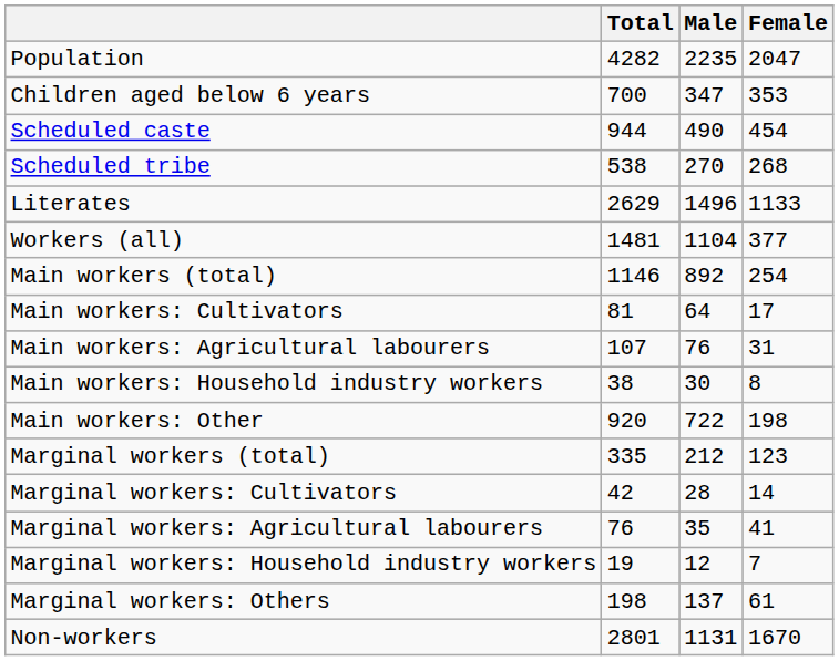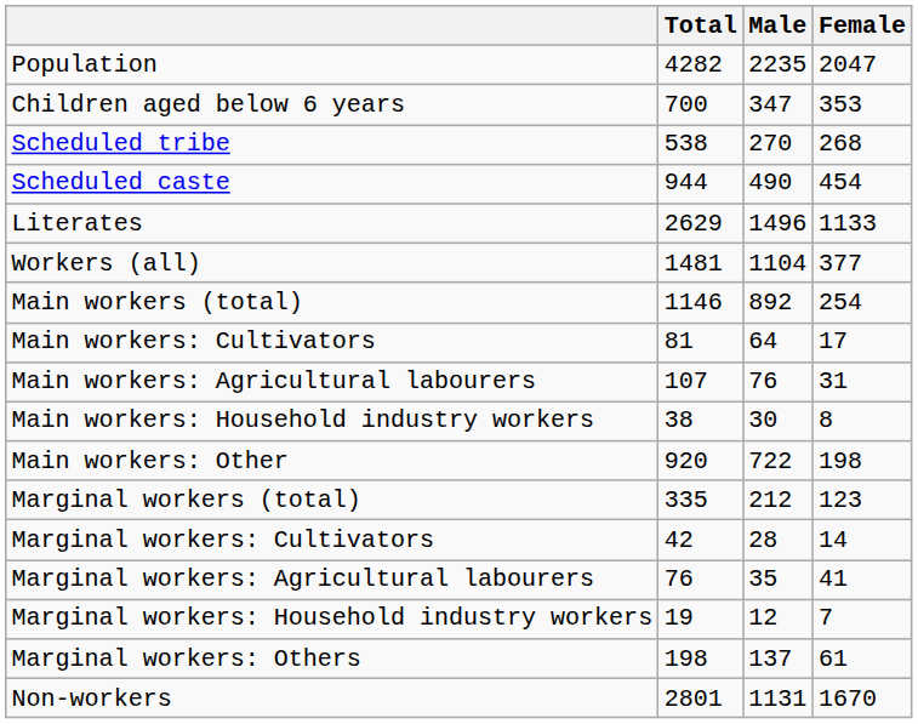 <table class="wikitable sortable">
 <tr>
 <th></th>
 <th>Total</th>
 <th>Male</th>
 <th>Female</th>
 </tr>
 <tr>
 <td>Population</td>
 <td>4282</td>
 <td>2235</td>
 <td>2047</td>
 </tr>
 <tr>
 <td>Children aged below 6 years</td>
 <td>700</td>
 <td>347</td>
 <td>353</td>
 </tr>
 <tr>
+<td><a href='#'>Scheduled tribe</a></td>
+<td>538</td>
+<td>270</td>
+<td>268</td>
+</tr>
+<tr>
 <td><a href='#'>Scheduled caste</a></td>
 <td>944</td>
 <td>490</td>
 <td>454</td>
-</tr>
-<tr>
-<td><a href='#'>Scheduled tribe</a></td>
-<td>538</td>
-<td>270</td>
-<td>268</td>
 </tr>
 <tr>
 <td>Literates</td>
 <td>2629</td>
 <td>1496</td>
 <td>1133</td>
 </tr>
 <tr>
 <td>Workers (all)</td>
 <td>1481</td>
 <td>1104</td>
 <td>377</td>
 </tr>
 <tr>
 <td>Main workers (total)</td>
 <td>1146</td>
 <td>892</td>
 <td>254</td>
 </tr>
 <tr>
 <td>Main workers: Cultivators</td>
 <td>81</td>
 <td>64</td>
 <td>17</td>
 </tr>
 <tr>
 <td>Main workers: Agricultural labourers</td>
 <td>107</td>
 <td>76</td>
 <td>31</td>
 </tr>
 <tr>
 <td>Main workers: Household industry workers</td>
 <td>38</td>
 <td>30</td>
 <td>8</td>
 </tr>
 <tr>
 <td>Main workers: Other</td>
 <td>920</td>
 <td>722</td>
 <td>198</td>
 </tr>
 <tr>
 <td>Marginal workers (total)</td>
 <td>335</td>
 <td>212</td>
 <td>123</td>
 </tr>
 <tr>
 <td>Marginal workers: Cultivators</td>
 <td>42</td>
 <td>28</td>
 <td>14</td>
 </tr>
 <tr>
 <td>Marginal workers: Agricultural labourers</td>
 <td>76</td>
 <td>35</td>
 <td>41</td>
 </tr>
 <tr>
 <td>Marginal workers: Household industry workers</td>
 <td>19</td>
 <td>12</td>
 <td>7</td>
 </tr>
 <tr>
 <td>Marginal workers: Others</td>
 <td>198</td>
 <td>137</td>
 <td>61</td>
 </tr>
 <tr>
 <td>Non-workers</td>
 <td>2801</td>
 <td>1131</td>
 <td>1670</td>
 </tr>
 </table>
